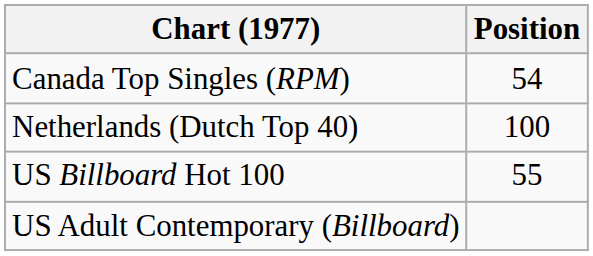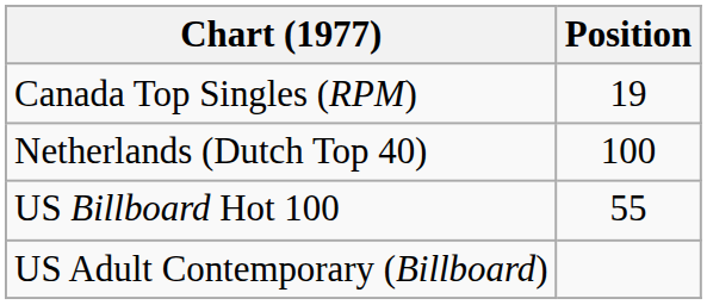 <table class="wikitable sortable">
 <tr>
 <th align="left">Chart (1977)</th>
 <th style="text-align:center;">Position</th>
 </tr>
 <tr>
 <td>Canada Top Singles (<em>RPM</em>)</td>
-<td style="text-align:center;">54</td>
+<td style="text-align:center;">19</td>
 </tr>
 <tr>
 <td>Netherlands (Dutch Top 40)</td>
 <td style="text-align:center;">100</td>
 </tr>
 <tr>
 <td>US <em>Billboard</em> Hot 100</td>
 <td style="text-align:center;">55</td>
 </tr>
 <tr>
 <td>US Adult Contemporary (<em>Billboard</em>)</td>
 <td></td>
 </tr>
 </table>
